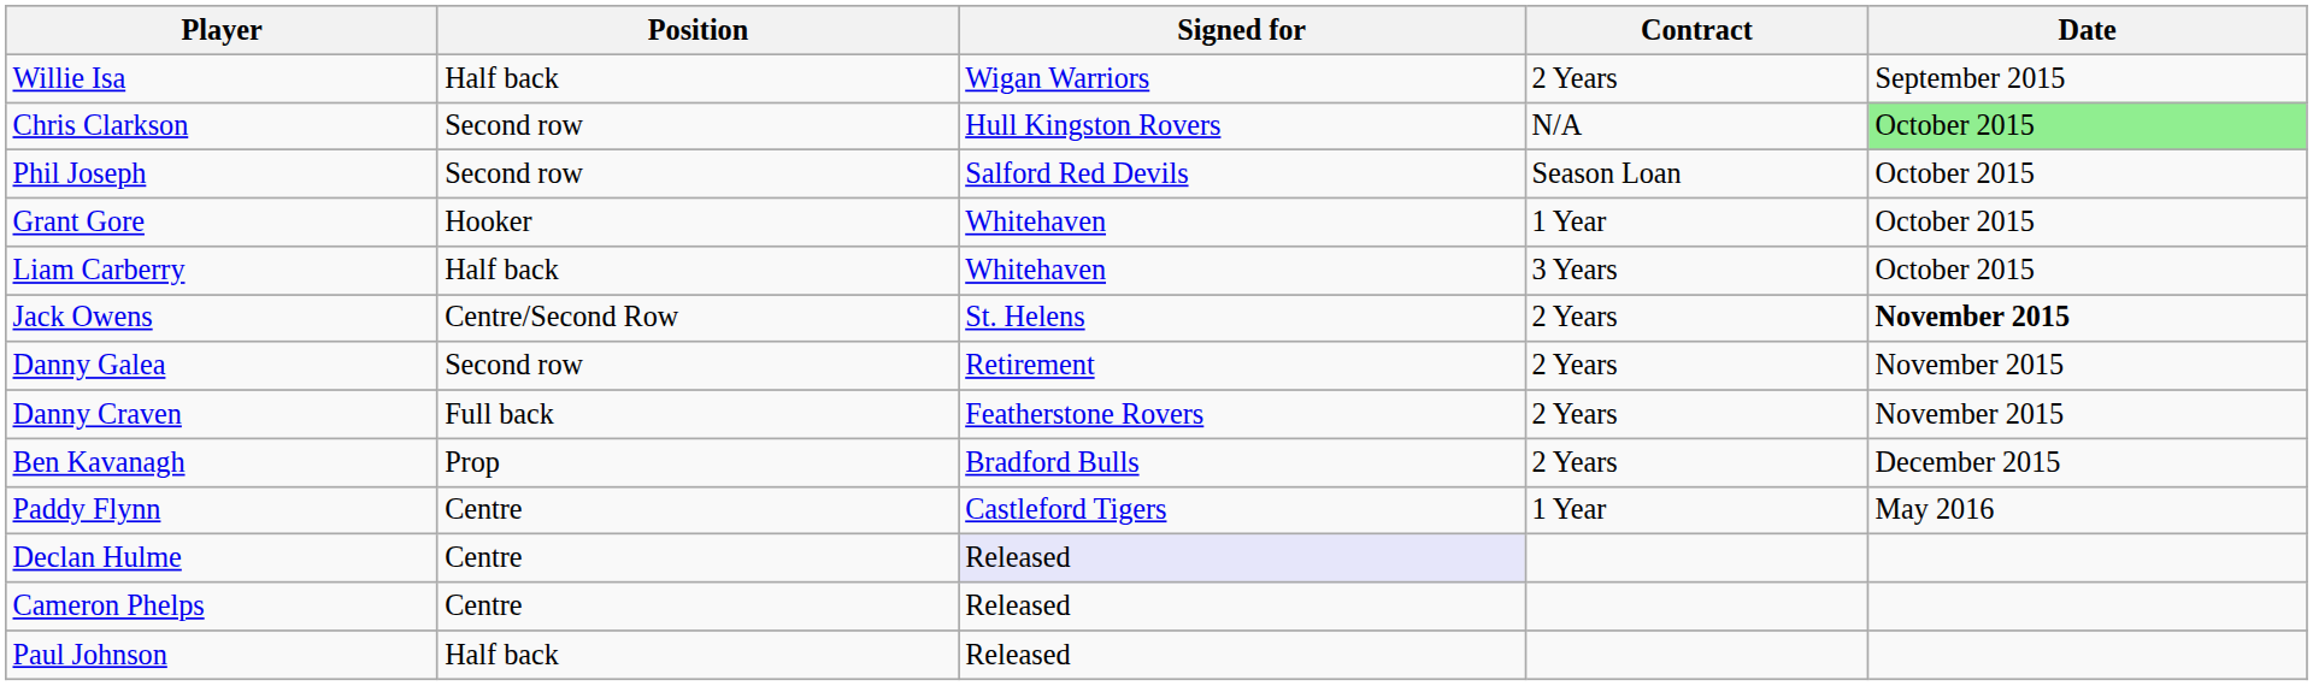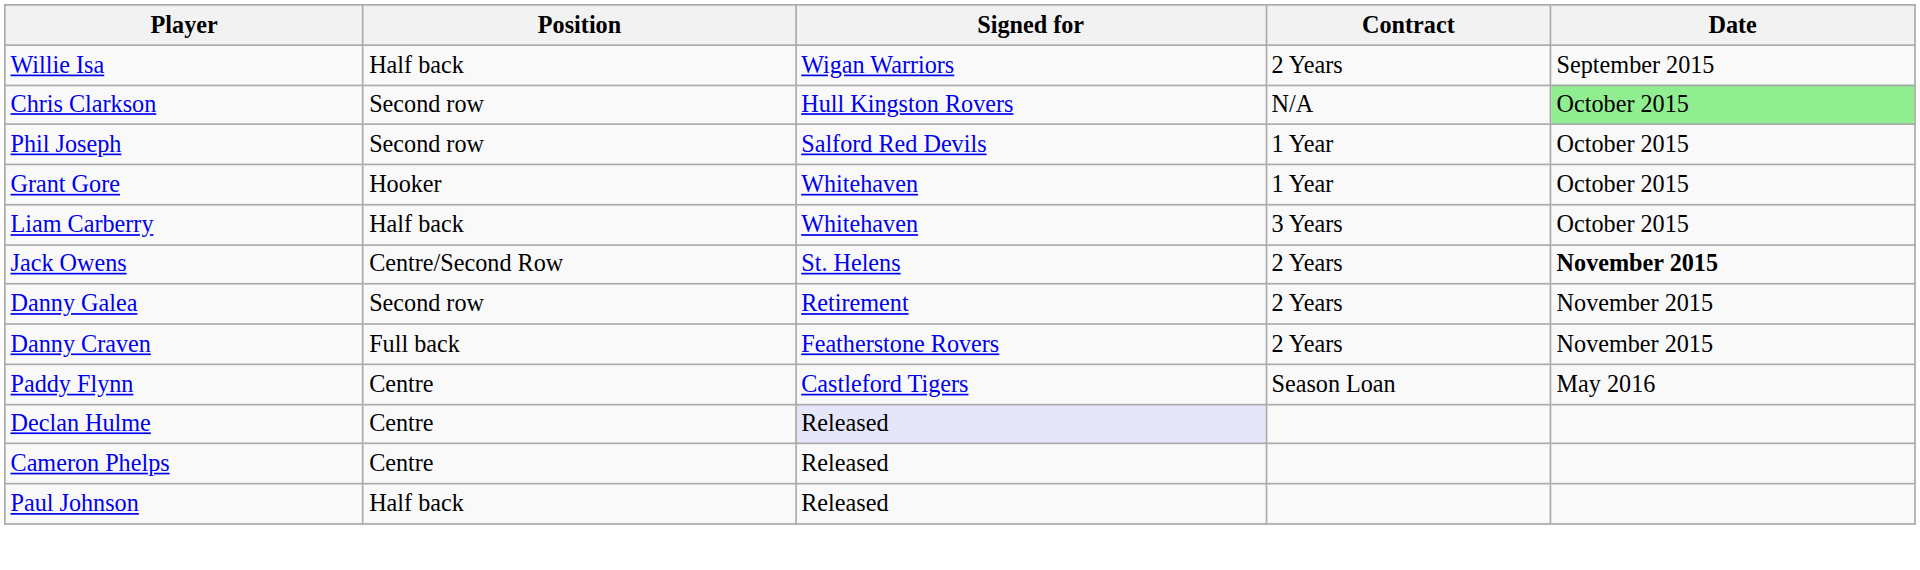 <table class="wikitable"  style="width:90%; font-size:90%;">
 <tr>
 <th>Player</th>
 <th>Position</th>
 <th>Signed for</th>
 <th>Contract</th>
 <th>Date</th>
 </tr>
 <tr>
 <td> <a href='#'>Willie Isa</a></td>
 <td>Half back</td>
 <td><a href='#'>Wigan Warriors</a></td>
 <td>2 Years</td>
 <td>September 2015</td>
 </tr>
 <tr>
 <td> <a href='#'>Chris Clarkson</a></td>
 <td>Second row</td>
 <td><a href='#'>Hull Kingston Rovers</a></td>
 <td>N/A</td>
 <td style="background: lightgreen;">October 2015</td>
 </tr>
 <tr>
 <td> <a href='#'>Phil Joseph</a></td>
 <td>Second row</td>
 <td><a href='#'>Salford Red Devils</a></td>
-<td>Season Loan</td>
+<td>1 Year</td>
 <td>October 2015</td>
 </tr>
 <tr>
 <td> <a href='#'>Grant Gore</a></td>
 <td>Hooker</td>
 <td><a href='#'>Whitehaven</a></td>
 <td>1 Year</td>
 <td>October 2015</td>
 </tr>
 <tr>
 <td> <a href='#'>Liam Carberry</a></td>
 <td>Half back</td>
 <td><a href='#'>Whitehaven</a></td>
 <td>3 Years</td>
 <td>October 2015</td>
 </tr>
 <tr>
 <td> <a href='#'>Jack Owens</a></td>
 <td>Centre/Second Row</td>
 <td><a href='#'>St. Helens</a></td>
 <td>2 Years</td>
 <td><strong>November 2015</strong></td>
 </tr>
 <tr>
 <td> <a href='#'>Danny Galea</a></td>
 <td>Second row</td>
 <td><a href='#'>Retirement</a></td>
 <td>2 Years</td>
 <td>November 2015</td>
 </tr>
 <tr>
 <td> <a href='#'>Danny Craven</a></td>
 <td>Full back</td>
 <td><a href='#'>Featherstone Rovers</a></td>
 <td>2 Years</td>
 <td>November 2015</td>
 </tr>
 <tr>
-<td> <a href='#'>Ben Kavanagh</a></td>
-<td>Prop</td>
-<td><a href='#'>Bradford Bulls</a></td>
-<td>2 Years</td>
-<td>December 2015</td>
-</tr>
-<tr>
 <td> <a href='#'>Paddy Flynn</a></td>
 <td>Centre</td>
 <td><a href='#'>Castleford Tigers</a></td>
-<td>1 Year</td>
+<td>Season Loan</td>
 <td>May 2016</td>
 </tr>
 <tr>
 <td> <a href='#'>Declan Hulme</a></td>
 <td>Centre</td>
 <td style="background: lavender;">Released</td>
 <td></td>
 <td></td>
 </tr>
 <tr>
 <td> <a href='#'>Cameron Phelps</a></td>
 <td>Centre</td>
 <td>Released</td>
 <td></td>
 <td></td>
 </tr>
 <tr>
 <td> <a href='#'>Paul Johnson</a></td>
 <td>Half back</td>
 <td>Released</td>
 <td></td>
 <td></td>
 </tr>
 </table>
